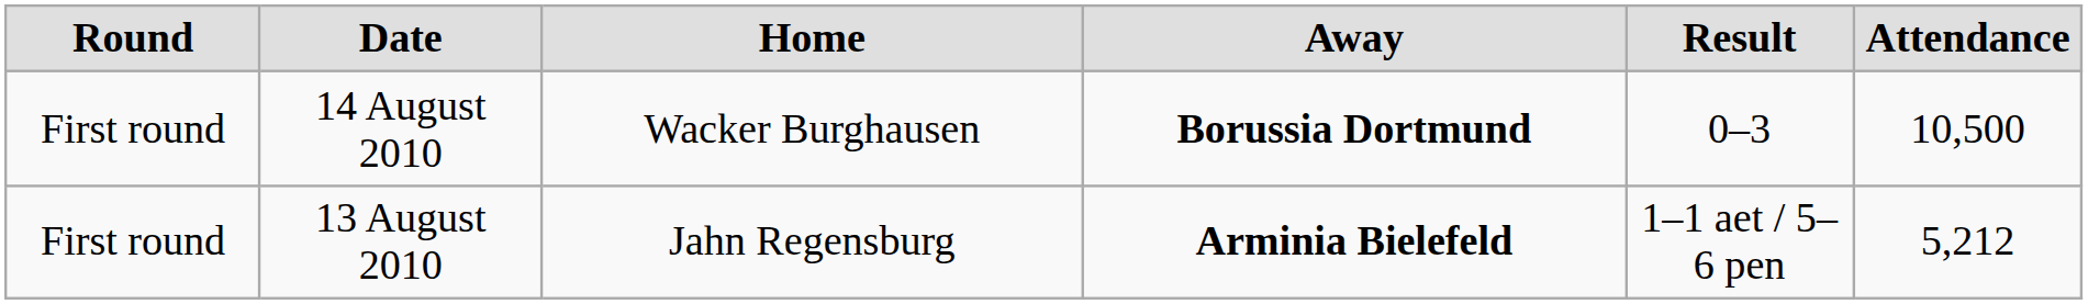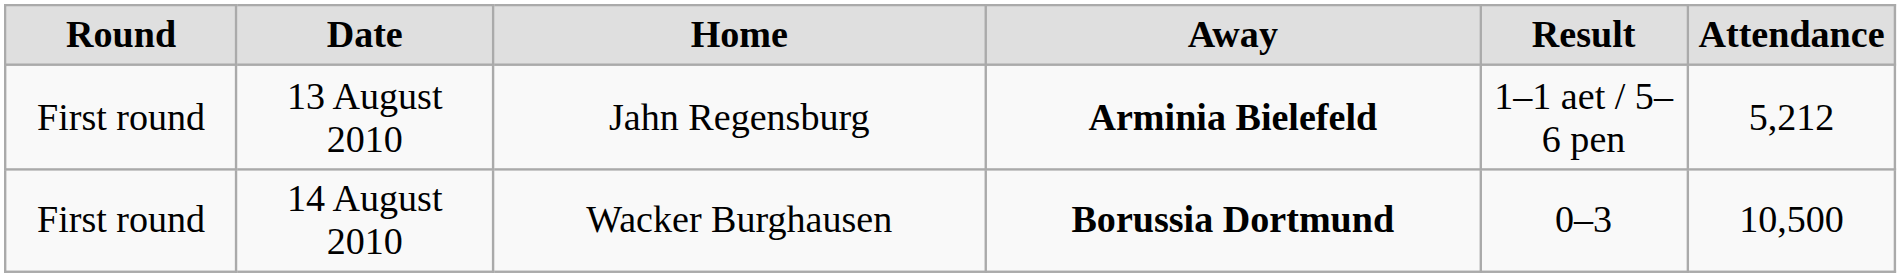 <table class="wikitable">
 <tr style="text-align:center; background:#dfdfdf;">
 <td style="width:90px;"><strong>Round</strong></td>
 <td style="width:100px;"><strong>Date</strong></td>
 <td style="width:200px;"><strong>Home</strong></td>
 <td style="width:200px;"><strong>Away</strong></td>
 <td style="width:80px;"><strong>Result</strong></td>
 <td style="width:80px;"><strong>Attendance</strong></td>
 </tr>
 <tr style="text-align:center;">
 <td>First round</td>
+<td>13 August 2010</td>
+<td>Jahn Regensburg</td>
+<td><strong>Arminia Bielefeld</strong></td>
+<td>1–1 aet / 5–6 pen</td>
+<td>5,212</td>
+</tr>
+<tr style="text-align:center;">
+<td>First round</td>
 <td>14 August 2010</td>
 <td>Wacker Burghausen</td>
 <td><strong>Borussia Dortmund</strong></td>
 <td>0–3</td>
 <td>10,500</td>
 </tr>
-<tr style="text-align:center;">
-<td>First round</td>
-<td>13 August 2010</td>
-<td>Jahn Regensburg</td>
-<td><strong>Arminia Bielefeld</strong></td>
-<td>1–1 aet / 5–6 pen</td>
-<td>5,212</td>
-</tr>
 </table>
